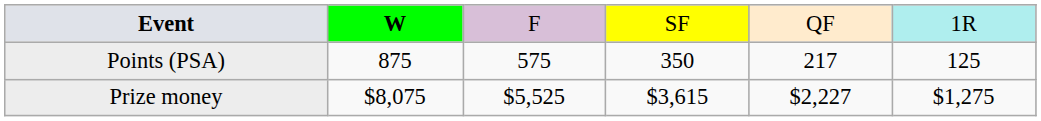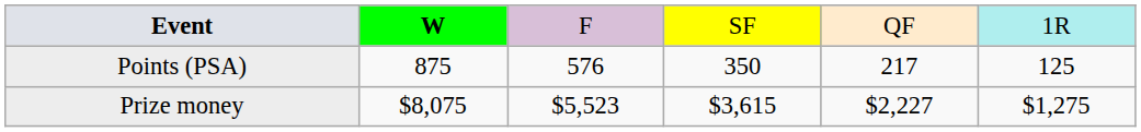 <table class=wikitable style=font-size:90%;text-align:center>
 <tr>
 <td width=200 colspan=1 bgcolor=#dfe2e9><strong>Event</strong></td>
 <td width=80 bgcolor=lime><strong>W</strong></td>
 <td width=85 bgcolor=#D8BFD8>F</td>
 <td width=85 bgcolor=#FFFF00>SF</td>
 <td width=85 bgcolor=#ffebcd>QF</td>
 <td width=85 bgcolor=#afeeee>1R</td>
 </tr>
 <tr>
 <td bgcolor=#EDEDED>Points (PSA)</td>
 <td>875</td>
-<td>575</td>
+<td>576</td>
 <td>350</td>
 <td>217</td>
 <td>125</td>
 </tr>
 <tr>
 <td bgcolor=#EDEDED>Prize money</td>
 <td>$8,075</td>
-<td>$5,525</td>
+<td>$5,523</td>
 <td>$3,615</td>
 <td>$2,227</td>
 <td>$1,275</td>
 </tr>
 </table>
